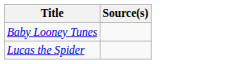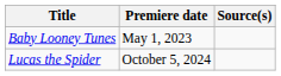 <table class="wikitable sortable">
 <tr>
 <th>Title</th>
+<th>Premiere date</th>
 <th>Source(s)</th>
 </tr>
 <tr>
 <td><em><a href='#'>Baby Looney Tunes</a></em></td>
+<td>May 1, 2023</td>
 <td></td>
 </tr>
 <tr>
 <td><em><a href='#'>Lucas the Spider</a></em></td>
+<td>October 5, 2024</td>
 <td></td>
 </tr>
 </table>
